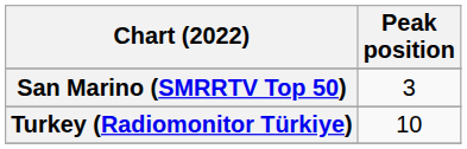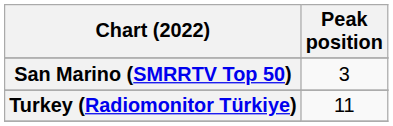 <table class="wikitable sortable plainrowheaders" style="text-align:center">
 <tr>
 <th scope="col">Chart (2022)</th>
 <th scope="col">Peak<br>position</th>
 </tr>
 <tr>
 </tr>
 <tr>
 <th scope="row">San Marino (<a href='#'>SMRRTV Top 50</a>)</th>
 <td>3</td>
 </tr>
 <tr>
 </tr>
 <tr>
 <th scope="row">Turkey (<a href='#'>Radiomonitor Türkiye</a>)</th>
-<td>10</td>
+<td>11</td>
 </tr>
 <tr>
 </tr>
 </table>
